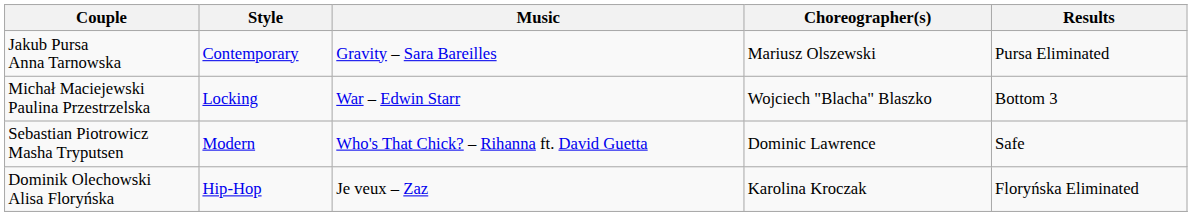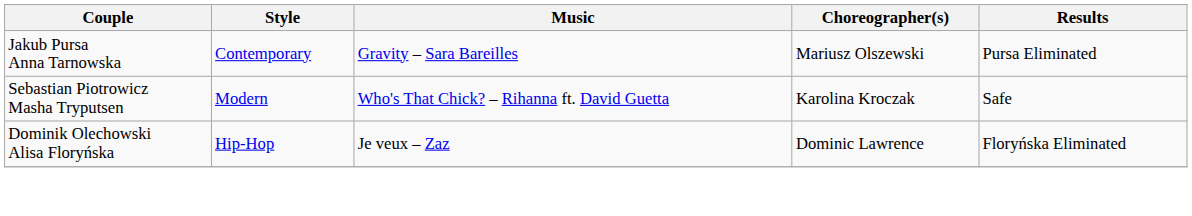 <table class="wikitable" width="90%">
 <tr>
 <th>Couple</th>
 <th>Style</th>
 <th>Music</th>
 <th>Choreographer(s)</th>
 <th>Results</th>
 </tr>
 <tr>
 <td>Jakub Pursa<br>Anna Tarnowska</td>
 <td><a href='#'>Contemporary</a></td>
 <td><a href='#'>Gravity</a> – <a href='#'>Sara Bareilles</a></td>
 <td>Mariusz Olszewski</td>
 <td>Pursa Eliminated</td>
 </tr>
 <tr>
-<td>Michał Maciejewski<br>Paulina Przestrzelska</td>
-<td><a href='#'>Locking</a></td>
-<td><a href='#'>War</a> – <a href='#'>Edwin Starr</a></td>
-<td>Wojciech "Blacha" Blaszko</td>
-<td>Bottom 3</td>
-</tr>
-<tr>
 <td>Sebastian Piotrowicz<br>Masha Tryputsen</td>
 <td><a href='#'>Modern</a></td>
 <td><a href='#'>Who's That Chick?</a> – <a href='#'>Rihanna</a> ft. <a href='#'>David Guetta</a></td>
-<td>Dominic Lawrence</td>
+<td>Karolina Kroczak</td>
 <td>Safe</td>
 </tr>
 <tr>
 <td>Dominik Olechowski<br>Alisa Floryńska</td>
 <td><a href='#'>Hip-Hop</a></td>
 <td>Je veux – <a href='#'>Zaz</a></td>
-<td>Karolina Kroczak</td>
+<td>Dominic Lawrence</td>
 <td>Floryńska Eliminated</td>
 </tr>
 <tr>
 </tr>
 </table>
